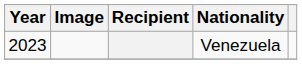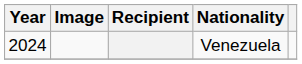 <table class="wikitable plainrowheaders" style="text-align:center">
 <tr>
 <th scope=col>Year</th>
 <th scope=col class=unsortable>Image</th>
 <th scope=col>Recipient</th>
 <th scope=col>Nationality</th>
 <th scope=col class=unsortable></th>
 </tr>
 <tr>
-<td>2023</td>
+<td>2024</td>
 <td></td>
 <th scope=row style="text-align:center;"></th>
 <td>Venezuela</td>
 <td></td>
 </tr>
 <tr>
 </tr>
 </table>
